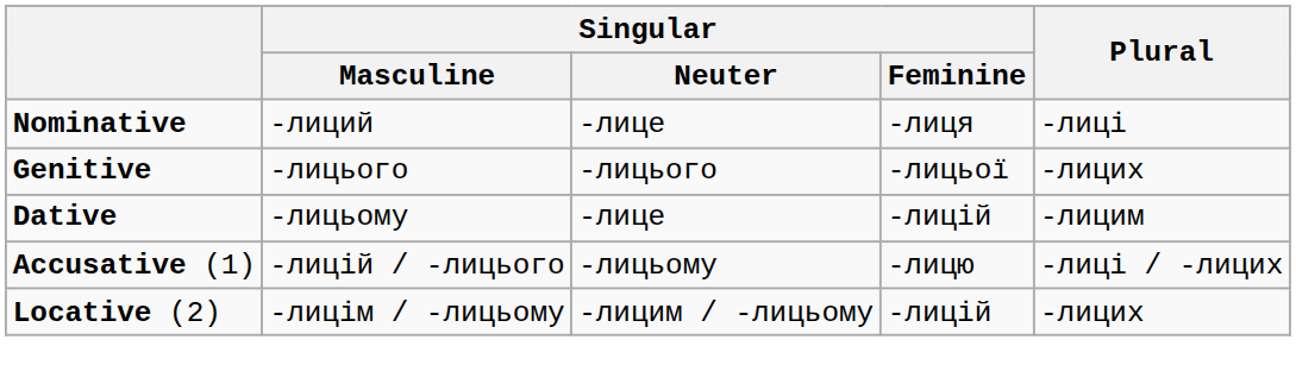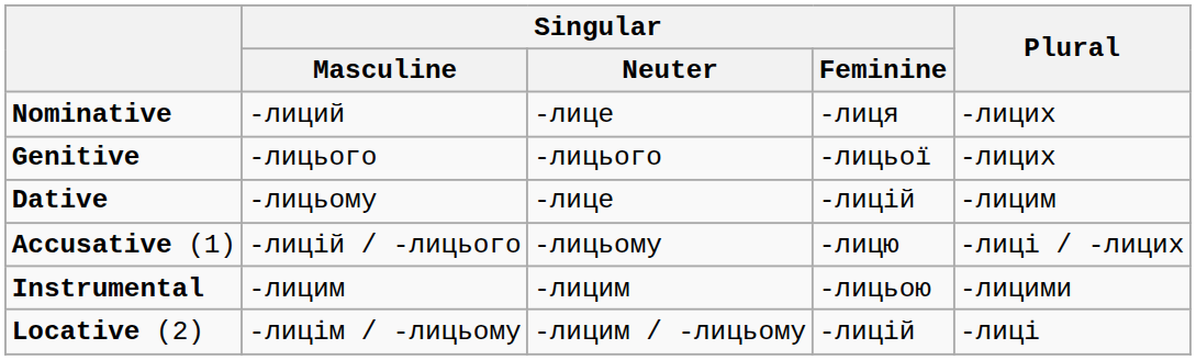 <table align=center class="wikitable">
 <tr>
 <th rowspan="2"></th>
 <th colspan="3" align="center">Singular</th>
 <th rowspan="2" align="center">Plural</th>
 </tr>
 <tr>
 <th>Masculine</th>
 <th>Neuter</th>
 <th>Feminine</th>
 </tr>
 <tr>
 <td><strong>Nominative</strong></td>
 <td>-лиций</td>
 <td>-лице</td>
 <td>-лиця</td>
-<td>-лиці</td>
+<td>-лицих</td>
 </tr>
 <tr>
 <td><strong>Genitive</strong></td>
 <td>-лицього</td>
 <td>-лицього</td>
 <td>-лицьої</td>
 <td>-лицих</td>
 </tr>
 <tr>
 <td><strong>Dative</strong></td>
 <td>-лицьому</td>
 <td>-лице</td>
 <td>-лицій</td>
 <td>-лицим</td>
 </tr>
 <tr>
 <td><strong>Accusative</strong> (1)</td>
 <td>-лицій / -лицього</td>
 <td>-лицьому</td>
 <td>-лицю</td>
 <td>-лиці / -лицих</td>
 </tr>
 <tr>
+<td><strong>Instrumental</strong></td>
+<td>-лицим</td>
+<td>-лицим</td>
+<td>-лицьою</td>
+<td>-лицими</td>
+</tr>
+<tr>
 <td><strong>Locative</strong> (2)</td>
 <td>-лицім / -лицьому</td>
 <td>-лицим / -лицьому</td>
 <td>-лицій</td>
-<td>-лицих</td>
+<td>-лиці</td>
 </tr>
 </table>
